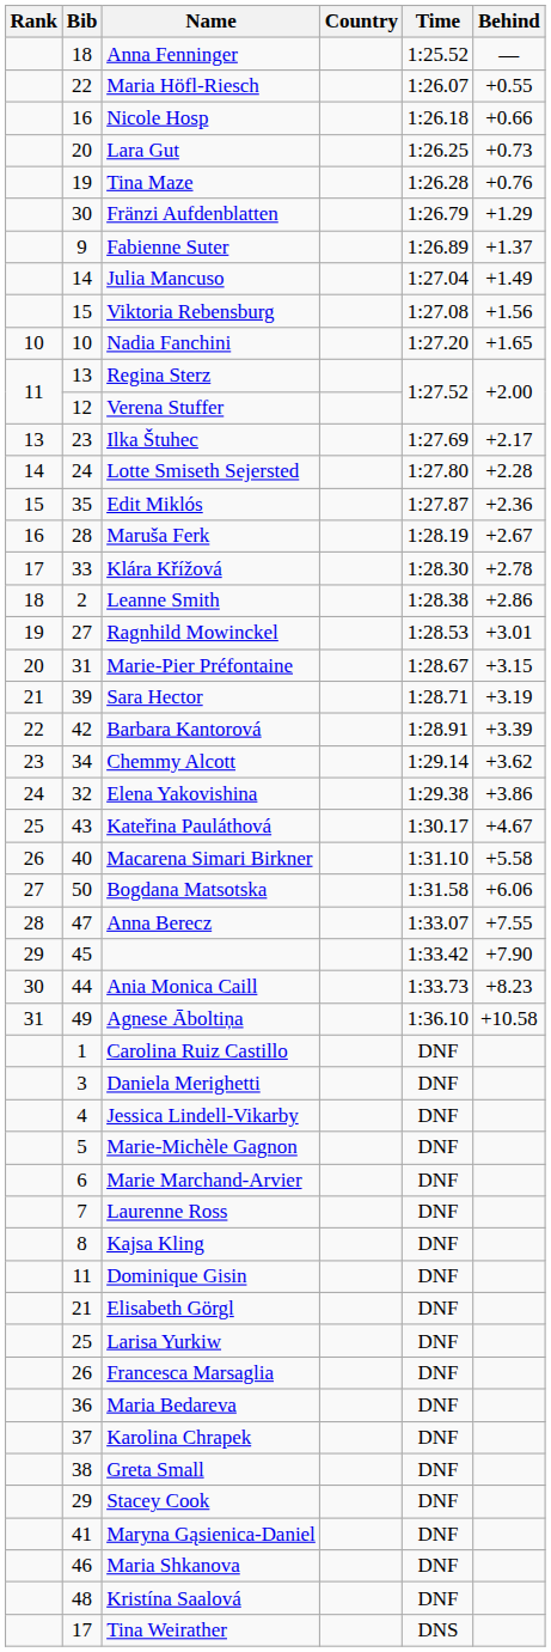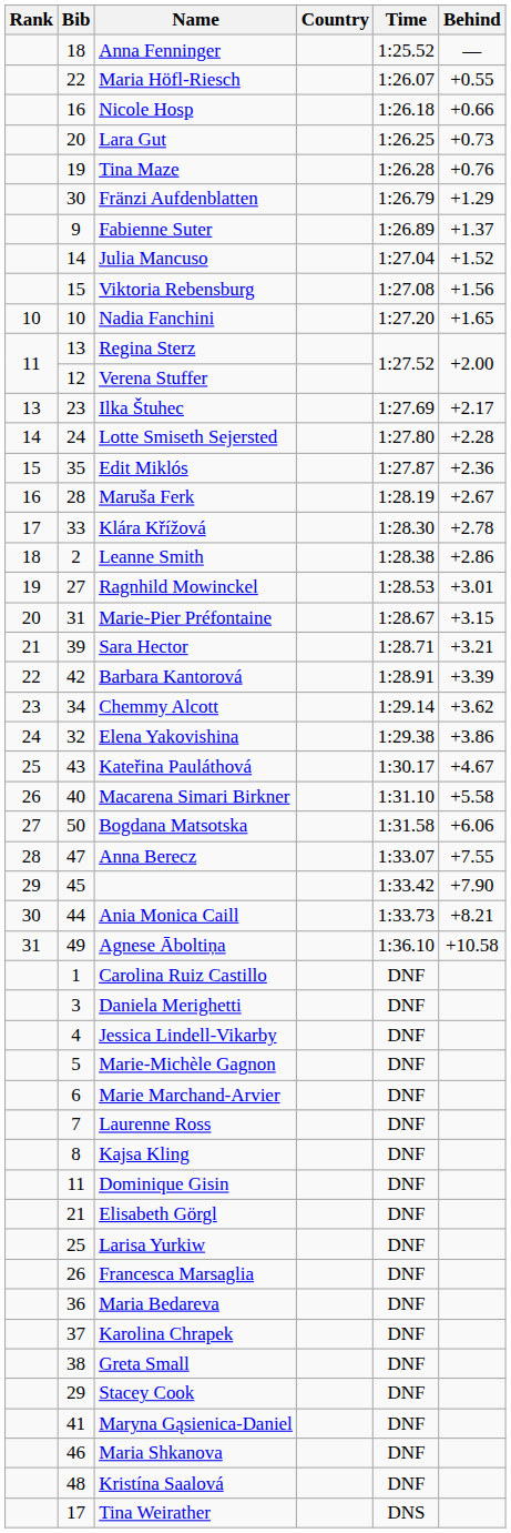 <table class="wikitable sortable" style="text-align:center">
 <tr>
 <th>Rank</th>
 <th>Bib</th>
 <th>Name</th>
 <th>Country</th>
 <th>Time</th>
 <th>Behind</th>
 </tr>
 <tr>
 <td></td>
 <td>18</td>
 <td align=left><a href='#'>Anna Fenninger</a></td>
 <td align=left></td>
 <td>1:25.52</td>
 <td>—</td>
 </tr>
 <tr>
 <td></td>
 <td>22</td>
 <td align=left><a href='#'>Maria Höfl-Riesch</a></td>
 <td align=left></td>
 <td>1:26.07</td>
 <td>+0.55</td>
 </tr>
 <tr>
 <td></td>
 <td>16</td>
 <td align=left><a href='#'>Nicole Hosp</a></td>
 <td align=left></td>
 <td>1:26.18</td>
 <td>+0.66</td>
 </tr>
 <tr>
 <td></td>
 <td>20</td>
 <td align=left><a href='#'>Lara Gut</a></td>
 <td align=left></td>
 <td>1:26.25</td>
 <td>+0.73</td>
 </tr>
 <tr>
 <td></td>
 <td>19</td>
 <td align=left><a href='#'>Tina Maze</a></td>
 <td align=left></td>
 <td>1:26.28</td>
 <td>+0.76</td>
 </tr>
 <tr>
 <td></td>
 <td>30</td>
 <td align=left><a href='#'>Fränzi Aufdenblatten</a></td>
 <td align=left></td>
 <td>1:26.79</td>
 <td>+1.29</td>
 </tr>
 <tr>
 <td></td>
 <td>9</td>
 <td align=left><a href='#'>Fabienne Suter</a></td>
 <td align=left></td>
 <td>1:26.89</td>
 <td>+1.37</td>
 </tr>
 <tr>
 <td></td>
 <td>14</td>
 <td align=left><a href='#'>Julia Mancuso</a></td>
 <td align=left></td>
 <td>1:27.04</td>
-<td>+1.49</td>
+<td>+1.52</td>
 </tr>
 <tr>
 <td></td>
 <td>15</td>
 <td align=left><a href='#'>Viktoria Rebensburg</a></td>
 <td align=left></td>
 <td>1:27.08</td>
 <td>+1.56</td>
 </tr>
 <tr>
 <td>10</td>
 <td>10</td>
 <td align=left><a href='#'>Nadia Fanchini</a></td>
 <td align=left></td>
 <td>1:27.20</td>
 <td>+1.65</td>
 </tr>
 <tr>
 <td rowspan=2>11</td>
 <td>13</td>
 <td align=left><a href='#'>Regina Sterz</a></td>
 <td align=left></td>
 <td rowspan=2>1:27.52</td>
 <td rowspan=2>+2.00</td>
 </tr>
 <tr>
 <td>12</td>
 <td align=left><a href='#'>Verena Stuffer</a></td>
 <td align=left></td>
 </tr>
 <tr>
 <td>13</td>
 <td>23</td>
 <td align=left><a href='#'>Ilka Štuhec</a></td>
 <td align=left></td>
 <td>1:27.69</td>
 <td>+2.17</td>
 </tr>
 <tr>
 <td>14</td>
 <td>24</td>
 <td align=left><a href='#'>Lotte Smiseth Sejersted</a></td>
 <td align=left></td>
 <td>1:27.80</td>
 <td>+2.28</td>
 </tr>
 <tr>
 <td>15</td>
 <td>35</td>
 <td align=left><a href='#'>Edit Miklós</a></td>
 <td align=left></td>
 <td>1:27.87</td>
 <td>+2.36</td>
 </tr>
 <tr>
 <td>16</td>
 <td>28</td>
 <td align=left><a href='#'>Maruša Ferk</a></td>
 <td align=left></td>
 <td>1:28.19</td>
 <td>+2.67</td>
 </tr>
 <tr>
 <td>17</td>
 <td>33</td>
 <td align=left><a href='#'>Klára Křížová</a></td>
 <td align=left></td>
 <td>1:28.30</td>
 <td>+2.78</td>
 </tr>
 <tr>
 <td>18</td>
 <td>2</td>
 <td align=left><a href='#'>Leanne Smith</a></td>
 <td align=left></td>
 <td>1:28.38</td>
 <td>+2.86</td>
 </tr>
 <tr>
 <td>19</td>
 <td>27</td>
 <td align=left><a href='#'>Ragnhild Mowinckel</a></td>
 <td align=left></td>
 <td>1:28.53</td>
 <td>+3.01</td>
 </tr>
 <tr>
 <td>20</td>
 <td>31</td>
 <td align=left><a href='#'>Marie-Pier Préfontaine</a></td>
 <td align=left></td>
 <td>1:28.67</td>
 <td>+3.15</td>
 </tr>
 <tr>
 <td>21</td>
 <td>39</td>
 <td align=left><a href='#'>Sara Hector</a></td>
 <td align=left></td>
 <td>1:28.71</td>
-<td>+3.19</td>
+<td>+3.21</td>
 </tr>
 <tr>
 <td>22</td>
 <td>42</td>
 <td align=left><a href='#'>Barbara Kantorová</a></td>
 <td align=left></td>
 <td>1:28.91</td>
 <td>+3.39</td>
 </tr>
 <tr>
 <td>23</td>
 <td>34</td>
 <td align=left><a href='#'>Chemmy Alcott</a></td>
 <td align=left></td>
 <td>1:29.14</td>
 <td>+3.62</td>
 </tr>
 <tr>
 <td>24</td>
 <td>32</td>
 <td align=left><a href='#'>Elena Yakovishina</a></td>
 <td align=left></td>
 <td>1:29.38</td>
 <td>+3.86</td>
 </tr>
 <tr>
 <td>25</td>
 <td>43</td>
 <td align=left><a href='#'>Kateřina Pauláthová</a></td>
 <td align=left></td>
 <td>1:30.17</td>
 <td>+4.67</td>
 </tr>
 <tr>
 <td>26</td>
 <td>40</td>
 <td align=left><a href='#'>Macarena Simari Birkner</a></td>
 <td align=left></td>
 <td>1:31.10</td>
 <td>+5.58</td>
 </tr>
 <tr>
 <td>27</td>
 <td>50</td>
 <td align=left><a href='#'>Bogdana Matsotska</a></td>
 <td align=left></td>
 <td>1:31.58</td>
 <td>+6.06</td>
 </tr>
 <tr>
 <td>28</td>
 <td>47</td>
 <td align=left><a href='#'>Anna Berecz</a></td>
 <td align=left></td>
 <td>1:33.07</td>
 <td>+7.55</td>
 </tr>
 <tr>
 <td>29</td>
 <td>45</td>
 <td align=left></td>
 <td align=left></td>
 <td>1:33.42</td>
 <td>+7.90</td>
 </tr>
 <tr>
 <td>30</td>
 <td>44</td>
 <td align=left><a href='#'>Ania Monica Caill</a></td>
 <td align=left></td>
 <td>1:33.73</td>
-<td>+8.23</td>
+<td>+8.21</td>
 </tr>
 <tr>
 <td>31</td>
 <td>49</td>
 <td align=left><a href='#'>Agnese Āboltiņa</a></td>
 <td align=left></td>
 <td>1:36.10</td>
 <td>+10.58</td>
 </tr>
 <tr>
 <td></td>
 <td>1</td>
 <td align=left><a href='#'>Carolina Ruiz Castillo</a></td>
 <td align=left></td>
 <td>DNF</td>
 <td></td>
 </tr>
 <tr>
 <td></td>
 <td>3</td>
 <td align=left><a href='#'>Daniela Merighetti</a></td>
 <td align=left></td>
 <td>DNF</td>
 <td></td>
 </tr>
 <tr>
 <td></td>
 <td>4</td>
 <td align=left><a href='#'>Jessica Lindell-Vikarby</a></td>
 <td align=left></td>
 <td>DNF</td>
 <td></td>
 </tr>
 <tr>
 <td></td>
 <td>5</td>
 <td align=left><a href='#'>Marie-Michèle Gagnon</a></td>
 <td align=left></td>
 <td>DNF</td>
 <td></td>
 </tr>
 <tr>
 <td></td>
 <td>6</td>
 <td align=left><a href='#'>Marie Marchand-Arvier</a></td>
 <td align=left></td>
 <td>DNF</td>
 <td></td>
 </tr>
 <tr>
 <td></td>
 <td>7</td>
 <td align=left><a href='#'>Laurenne Ross</a></td>
 <td align=left></td>
 <td>DNF</td>
 <td></td>
 </tr>
 <tr>
 <td></td>
 <td>8</td>
 <td align=left><a href='#'>Kajsa Kling</a></td>
 <td align=left></td>
 <td>DNF</td>
 <td></td>
 </tr>
 <tr>
 <td></td>
 <td>11</td>
 <td align=left><a href='#'>Dominique Gisin</a></td>
 <td align=left></td>
 <td>DNF</td>
 <td></td>
 </tr>
 <tr>
 <td></td>
 <td>21</td>
 <td align=left><a href='#'>Elisabeth Görgl</a></td>
 <td align=left></td>
 <td>DNF</td>
 <td></td>
 </tr>
 <tr>
 <td></td>
 <td>25</td>
 <td align=left><a href='#'>Larisa Yurkiw</a></td>
 <td align=left></td>
 <td>DNF</td>
 <td></td>
 </tr>
 <tr>
 <td></td>
 <td>26</td>
 <td align=left><a href='#'>Francesca Marsaglia</a></td>
 <td align=left></td>
 <td>DNF</td>
 <td></td>
 </tr>
 <tr>
 <td></td>
 <td>36</td>
 <td align=left><a href='#'>Maria Bedareva</a></td>
 <td align=left></td>
 <td>DNF</td>
 <td></td>
 </tr>
 <tr>
 <td></td>
 <td>37</td>
 <td align=left><a href='#'>Karolina Chrapek</a></td>
 <td align=left></td>
 <td>DNF</td>
 <td></td>
 </tr>
 <tr>
 <td></td>
 <td>38</td>
 <td align=left><a href='#'>Greta Small</a></td>
 <td align=left></td>
 <td>DNF</td>
 <td></td>
 </tr>
 <tr>
 <td></td>
 <td>29</td>
 <td align=left><a href='#'>Stacey Cook</a></td>
 <td align=left></td>
 <td>DNF</td>
 <td></td>
 </tr>
 <tr>
 <td></td>
 <td>41</td>
 <td align=left><a href='#'>Maryna Gąsienica-Daniel</a></td>
 <td align=left></td>
 <td>DNF</td>
 <td></td>
 </tr>
 <tr>
 <td></td>
 <td>46</td>
 <td align=left><a href='#'>Maria Shkanova</a></td>
 <td align=left></td>
 <td>DNF</td>
 <td></td>
 </tr>
 <tr>
 <td></td>
 <td>48</td>
 <td align=left><a href='#'>Kristína Saalová</a></td>
 <td align=left></td>
 <td>DNF</td>
 <td></td>
 </tr>
 <tr>
 <td></td>
 <td>17</td>
 <td align=left><a href='#'>Tina Weirather</a></td>
 <td align=left></td>
 <td>DNS</td>
 <td></td>
 </tr>
 </table>
